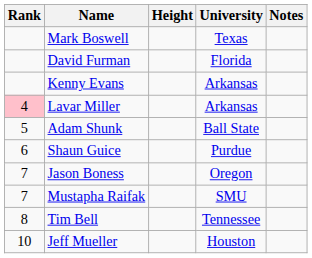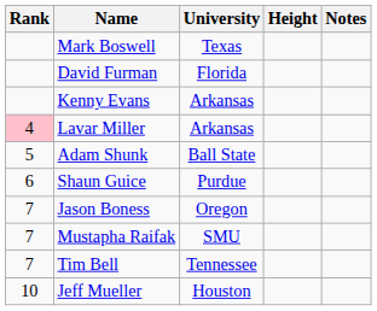 <table class="wikitable sortable" style="text-align:center">
 <tr>
 <th>Rank</th>
 <th>Name</th>
+<th>University</th>
 <th>Height</th>
-<th>University</th>
 <th>Notes</th>
 </tr>
 <tr>
 <td></td>
 <td align=left><a href='#'>Mark Boswell</a> </td>
+<td><a href='#'>Texas</a></td>
 <td></td>
-<td><a href='#'>Texas</a></td>
 <td></td>
 </tr>
 <tr>
 <td></td>
 <td align=left><a href='#'>David Furman</a></td>
+<td><a href='#'>Florida</a></td>
 <td></td>
-<td><a href='#'>Florida</a></td>
 <td></td>
 </tr>
 <tr>
 <td></td>
 <td align=left><a href='#'>Kenny Evans</a></td>
+<td><a href='#'>Arkansas</a></td>
 <td></td>
-<td><a href='#'>Arkansas</a></td>
 <td></td>
 </tr>
 <tr>
 <td style="background: pink;">4</td>
 <td align=left><a href='#'>Lavar Miller</a></td>
+<td><a href='#'>Arkansas</a></td>
 <td></td>
-<td><a href='#'>Arkansas</a></td>
 <td></td>
 </tr>
 <tr>
 <td>5</td>
 <td align=left><a href='#'>Adam Shunk</a></td>
+<td><a href='#'>Ball State</a></td>
 <td></td>
-<td><a href='#'>Ball State</a></td>
 <td></td>
 </tr>
 <tr>
 <td>6</td>
 <td align=left><a href='#'>Shaun Guice</a></td>
+<td><a href='#'>Purdue</a></td>
 <td></td>
-<td><a href='#'>Purdue</a></td>
 <td></td>
 </tr>
 <tr>
 <td>7</td>
 <td align=left><a href='#'>Jason Boness</a></td>
+<td><a href='#'>Oregon</a></td>
 <td></td>
-<td><a href='#'>Oregon</a></td>
 <td></td>
 </tr>
 <tr>
 <td>7</td>
 <td align=left><a href='#'>Mustapha Raifak</a> </td>
+<td><a href='#'>SMU</a></td>
 <td></td>
-<td><a href='#'>SMU</a></td>
 <td></td>
 </tr>
 <tr>
-<td>8</td>
+<td>7</td>
 <td align=left><a href='#'>Tim Bell</a></td>
+<td><a href='#'>Tennessee</a></td>
 <td></td>
-<td><a href='#'>Tennessee</a></td>
 <td></td>
 </tr>
 <tr>
 <td>10</td>
 <td align=left><a href='#'>Jeff Mueller</a></td>
+<td><a href='#'>Houston</a></td>
 <td></td>
-<td><a href='#'>Houston</a></td>
 <td></td>
 </tr>
 </table>
